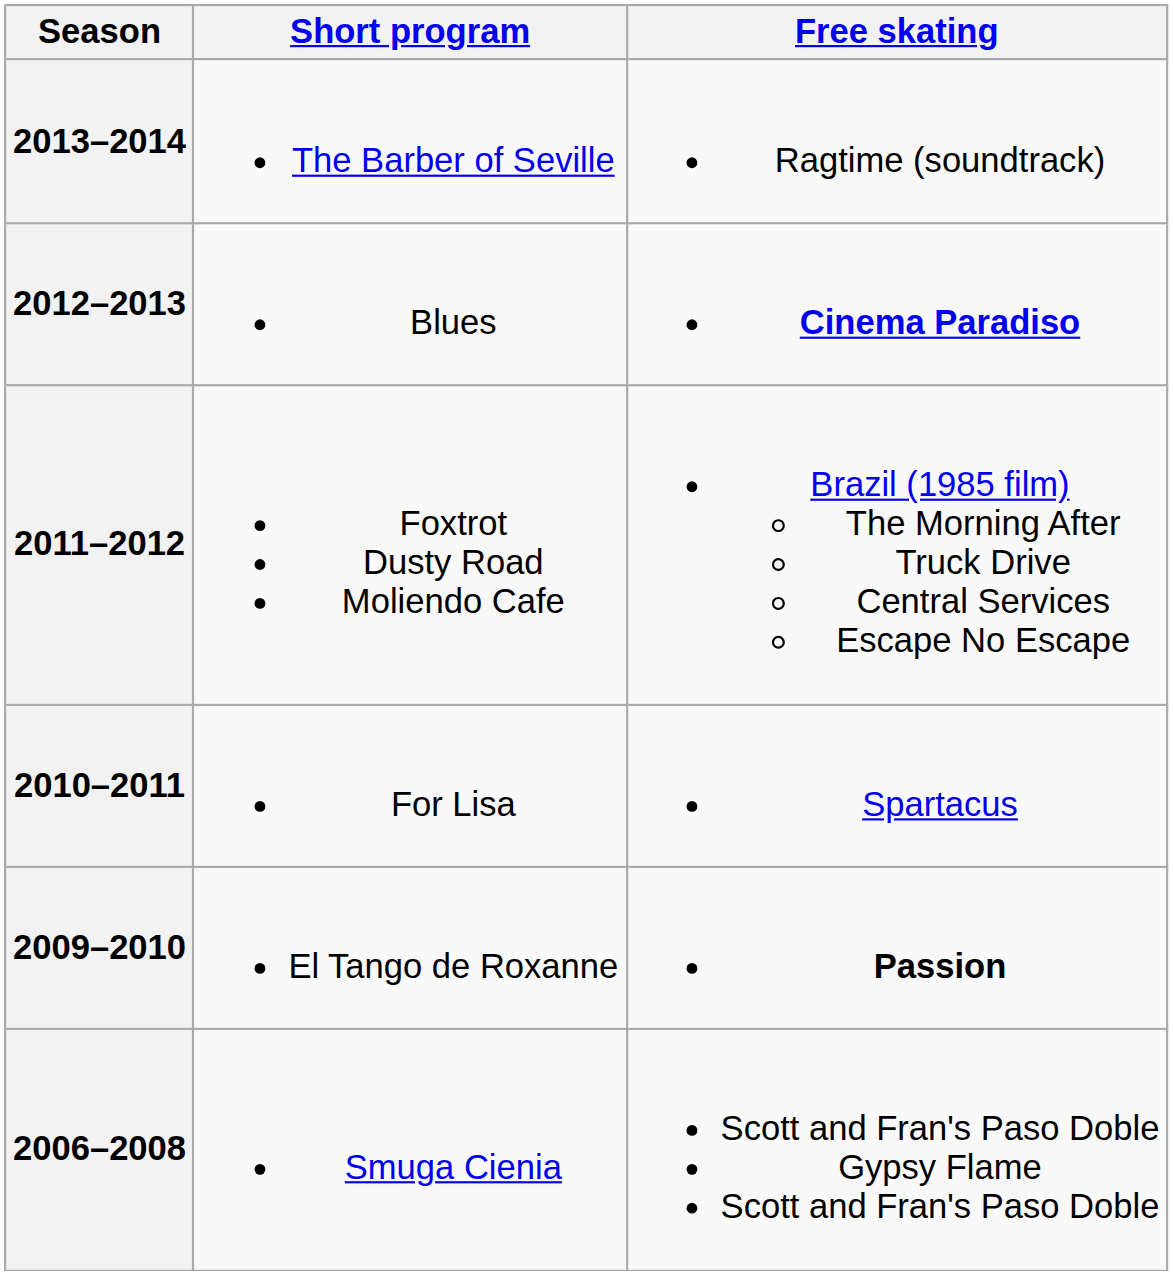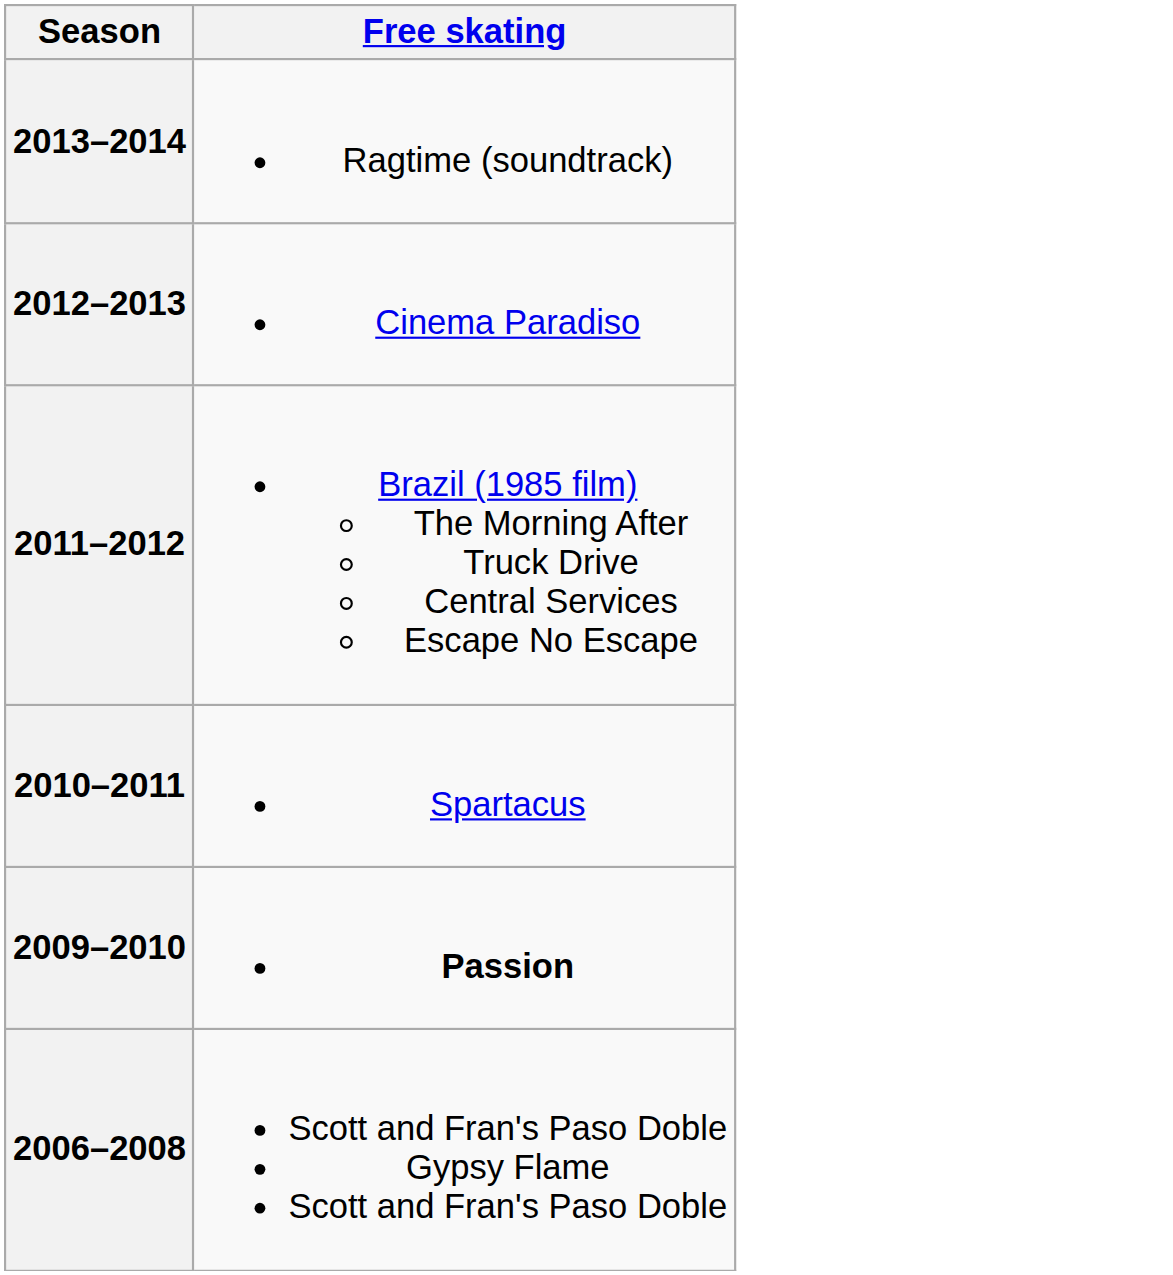 <table class="wikitable" style="text-align:center">
 <tr>
 <th>Season</th>
-<th><a href='#'>Short program</a></th>
 <th><a href='#'>Free skating</a></th>
 </tr>
 <tr>
 <th>2013–2014 <br> </th>
-<td><br><ul><li><a href='#'>The Barber of Seville</a> <br></li></ul></td>
 <td><br><ul><li>Ragtime (soundtrack) <br></li></ul></td>
 </tr>
 <tr>
 <th>2012–2013 <br> </th>
-<td><br><ul><li>Blues</li></ul></td>
-<td><strong><br><ul><li><a href='#'>Cinema Paradiso</a> <br></li></ul></strong></td>
+<td><br><ul><li><a href='#'>Cinema Paradiso</a> <br></li></ul></td>
 </tr>
 <tr>
 <th>2011–2012 <br> </th>
-<td><br><ul><li>Foxtrot <br></li><li>Dusty Road <br></li><li>Moliendo Cafe <br></li></ul></td>
 <td><br><ul><li><a href='#'>Brazil (1985 film)</a> <br><ul><li>The Morning After</li><li>Truck Drive</li><li>Central Services</li><li>Escape No Escape</li></ul></li></ul></td>
 </tr>
 <tr>
 <th>2010–2011 <br> </th>
-<td><br><ul><li>For Lisa <br></li></ul></td>
 <td><br><ul><li><a href='#'>Spartacus</a> <br></li></ul></td>
 </tr>
 <tr>
 <th>2009–2010 <br> </th>
-<td><br><ul><li>El Tango de Roxanne <br></li></ul></td>
 <td><strong><br><ul><li>Passion <br></li></ul></strong></td>
 </tr>
 <tr>
 <th>2006–2008 <br> </th>
-<td><br><ul><li><a href='#'>Smuga Cienia</a> <br></li></ul></td>
 <td><br><ul><li>Scott and Fran's Paso Doble <br></li><li>Gypsy Flame <br></li><li>Scott and Fran's Paso Doble</li></ul></td>
 </tr>
 </table>
